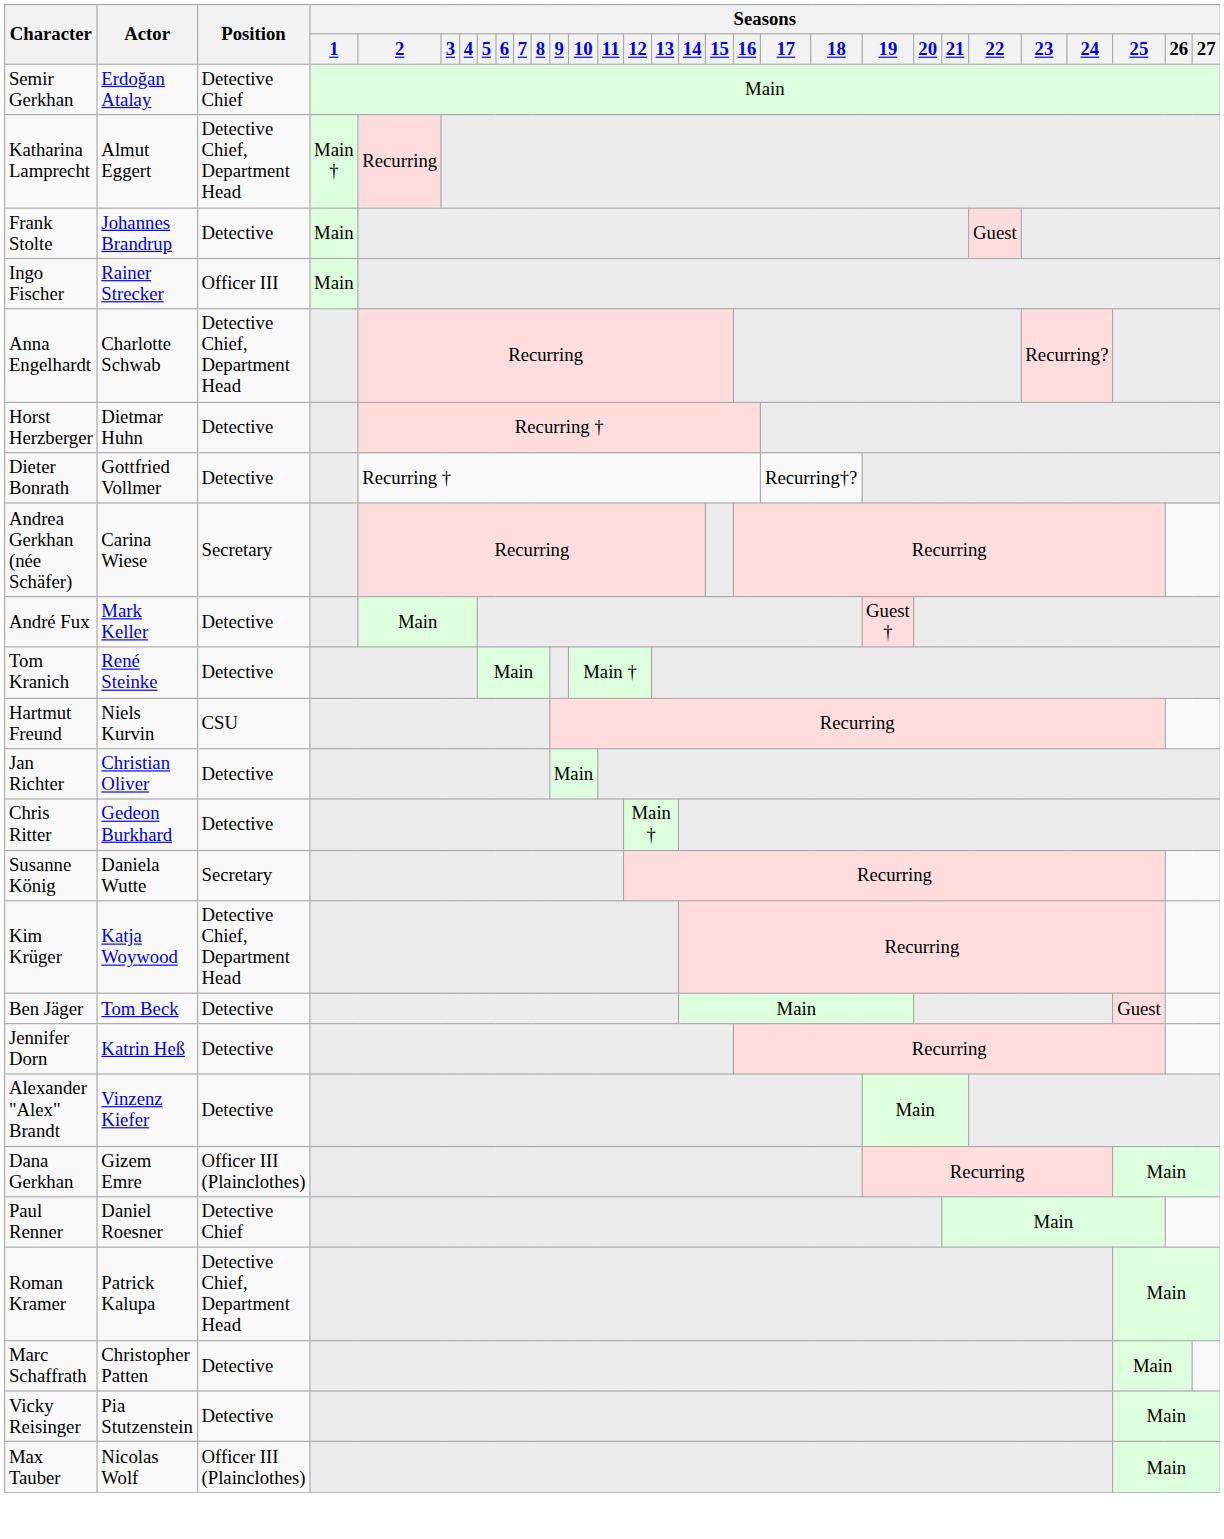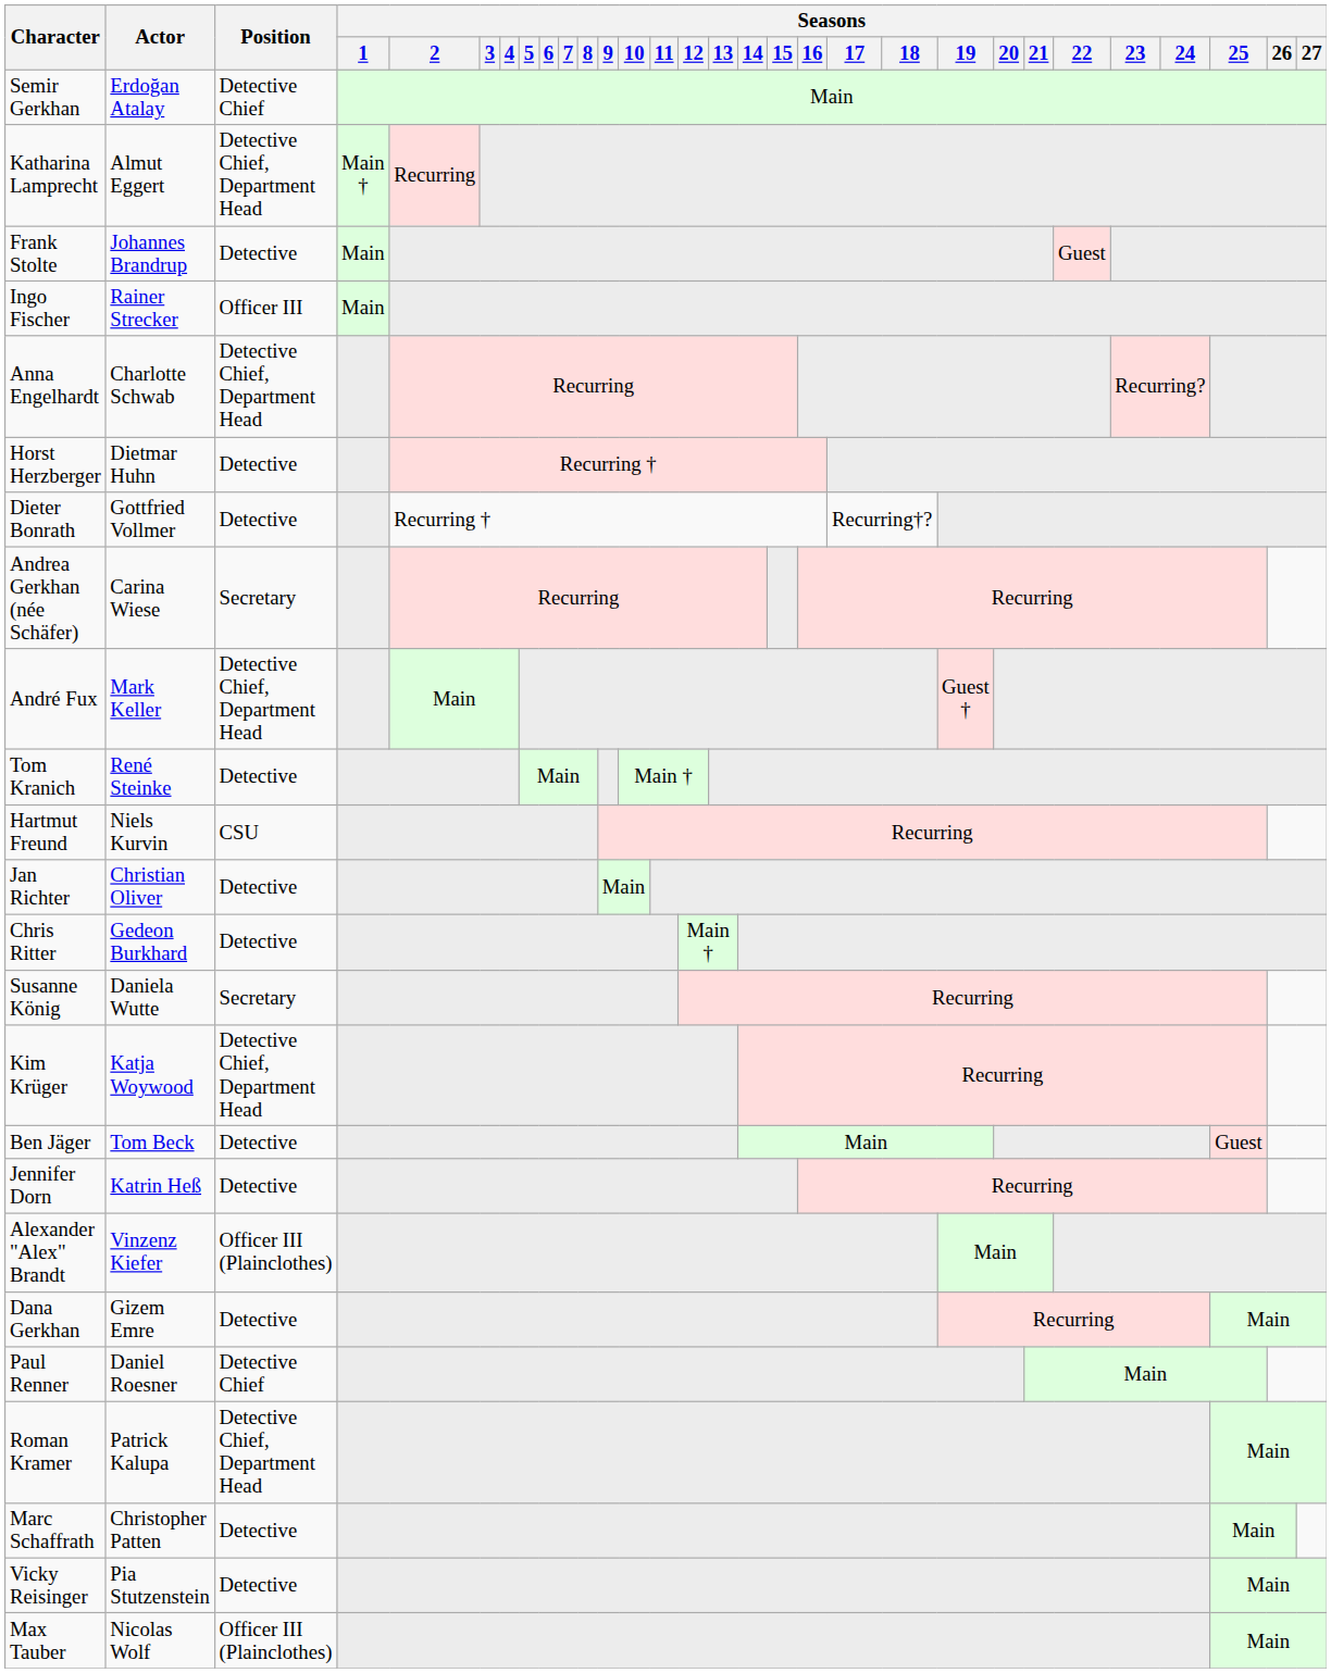 <table class="wikitable" width="100%">
 <tr>
 <th rowspan="2">Character</th>
 <th rowspan="2">Actor</th>
 <th rowspan="2">Position</th>
 <th colspan="27">Seasons</th>
 </tr>
 <tr>
 <th width="4%"><a href='#'>1</a></th>
 <th width="4%"><a href='#'>2</a></th>
 <th width="4%"><a href='#'>3</a></th>
 <th width="4%"><a href='#'>4</a></th>
 <th width="4%"><a href='#'>5</a></th>
 <th width="4%"><a href='#'>6</a></th>
 <th width="4%"><a href='#'>7</a></th>
 <th width="4%"><a href='#'>8</a></th>
 <th width="4%"><a href='#'>9</a></th>
 <th width="4%"><a href='#'>10</a></th>
 <th width="4%"><a href='#'>11</a></th>
 <th width="4%"><a href='#'>12</a></th>
 <th width="4%"><a href='#'>13</a></th>
 <th width="4%"><a href='#'>14</a></th>
 <th width="4%"><a href='#'>15</a></th>
 <th width="4%"><a href='#'>16</a></th>
 <th width="4%"><a href='#'>17</a></th>
 <th width="4%"><a href='#'>18</a></th>
 <th width="4%"><a href='#'>19</a></th>
 <th width="4%"><a href='#'>20</a></th>
 <th width="4%"><a href='#'>21</a></th>
 <th width="4%"><a href='#'>22</a></th>
 <th width="4%"><a href='#'>23</a></th>
 <th width="4%"><a href='#'>24</a></th>
 <th width="4%"><a href='#'>25</a></th>
 <th>26</th>
 <th>27</th>
 </tr>
 <tr>
 <td>Semir Gerkhan</td>
 <td><a href='#'>Erdoğan Atalay</a></td>
 <td>Detective Chief</td>
 <td colspan="27" style="background:#dfd; text-align:center;">Main</td>
 </tr>
 <tr>
 <td>Katharina Lamprecht</td>
 <td>Almut Eggert</td>
 <td>Detective Chief, Department Head</td>
 <td style="background:#dfd; text-align:center;">Main †</td>
 <td style="background:#fdd; text-align:center;">Recurring</td>
 <td colspan="25" style="background:#ececec; color:gray; vertical-align:middle; text-align:center;" class="table-na"></td>
 </tr>
 <tr>
 <td>Frank Stolte</td>
 <td><a href='#'>Johannes Brandrup</a></td>
 <td>Detective</td>
 <td style="background:#dfd; text-align:center;">Main</td>
 <td colspan="20" style="background:#ececec; color:gray; vertical-align:middle; text-align:center;" class="table-na"></td>
 <td style="background:#fdd; text-align:center;">Guest</td>
 <td colspan="5" style="background:#ececec; color:gray; vertical-align:middle; text-align:center;" class="table-na"></td>
 </tr>
 <tr>
 <td>Ingo Fischer</td>
 <td><a href='#'>Rainer Strecker</a></td>
 <td>Officer III</td>
 <td style="background:#dfd; text-align:center;">Main</td>
 <td colspan="26" style="background:#ececec; color:gray; vertical-align:middle; text-align:center;" class="table-na"></td>
 </tr>
 <tr>
 <td>Anna Engelhardt</td>
 <td>Charlotte Schwab</td>
 <td>Detective Chief,<br>Department Head</td>
 <td colspan="1" style="background:#ececec; color:gray; vertical-align:middle; text-align:center;" class="table-na"></td>
 <td colspan="14" style="background:#fdd; text-align:center;">Recurring</td>
 <td colspan="7" style="background:#ececec; color:gray; vertical-align:middle; text-align:center;" class="table-na"></td>
 <td colspan="2" style="background:#fdd; text-align:center;">Recurring?</td>
 <td colspan="3" style="background:#ececec; color:gray; vertical-align:middle; text-align:center;" class="table-na"></td>
 </tr>
 <tr>
 <td>Horst Herzberger</td>
 <td>Dietmar Huhn</td>
 <td>Detective</td>
 <td colspan="1" style="background:#ececec; color:gray; vertical-align:middle; text-align:center;" class="table-na"></td>
 <td colspan="15" style="background:#fdd; text-align:center;">Recurring †</td>
 <td colspan="11" style="background:#ececec; color:gray; vertical-align:middle; text-align:center;" class="table-na"></td>
 </tr>
 <tr>
 <td>Dieter Bonrath</td>
 <td>Gottfried Vollmer</td>
 <td>Detective</td>
 <td style="background:#ececec; color:gray; vertical-align:middle; text-align:center;" class="table-na"></td>
 <td colspan="15">Recurring †</td>
 <td colspan="2">Recurring†?</td>
 <td colspan="9" style="background:#ececec; color:gray; vertical-align:middle; text-align:center;" class="table-na"></td>
 </tr>
 <tr>
 <td>Andrea Gerkhan (née Schäfer)</td>
 <td>Carina Wiese</td>
 <td>Secretary</td>
 <td colspan="1" style="background:#ececec; color:gray; vertical-align:middle; text-align:center;" class="table-na"></td>
 <td colspan="13" style="background:#fdd; text-align:center;">Recurring</td>
 <td colspan="1" style="background:#ececec; color:gray; vertical-align:middle; text-align:center;" class="table-na"></td>
 <td colspan="10" style="background:#fdd; text-align:center;">Recurring</td>
 <td colspan="2"></td>
 </tr>
 <tr>
 <td>André Fux</td>
 <td><a href='#'>Mark Keller</a></td>
-<td>Detective</td>
+<td>Detective Chief, Department Head</td>
 <td style="background:#ececec; color:gray; vertical-align:middle; text-align:center;" class="table-na"></td>
 <td colspan="3" style="background:#dfd; text-align:center;">Main</td>
 <td colspan="14" style="background:#ececec; color:gray; vertical-align:middle; text-align:center;" class="table-na"></td>
 <td style="background:#fdd; text-align:center;">Guest †</td>
 <td colspan="8" style="background:#ececec; color:gray; vertical-align:middle; text-align:center;" class="table-na"></td>
 </tr>
 <tr>
 <td>Tom Kranich</td>
 <td><a href='#'>René Steinke</a></td>
 <td>Detective</td>
 <td colspan="4" style="background:#ececec; color:gray; vertical-align:middle; text-align:center;" class="table-na"></td>
 <td colspan="4" style="background:#dfd; text-align:center;">Main</td>
 <td style="background:#ececec; color:gray; vertical-align:middle; text-align:center;" class="table-na"></td>
 <td colspan="3" style="background:#dfd; text-align:center;">Main †</td>
 <td colspan="15" style="background:#ececec; color:gray; vertical-align:middle; text-align:center;" class="table-na"></td>
 </tr>
 <tr>
 <td>Hartmut Freund</td>
 <td>Niels Kurvin</td>
 <td>CSU</td>
 <td colspan="8" style="background:#ececec; color:gray; vertical-align:middle; text-align:center;" class="table-na"></td>
 <td colspan="17" style="background:#fdd; text-align:center;">Recurring</td>
 <td colspan="2"></td>
 </tr>
 <tr>
 <td>Jan Richter</td>
 <td><a href='#'>Christian Oliver</a></td>
 <td>Detective</td>
 <td colspan="8" style="background:#ececec; color:gray; vertical-align:middle; text-align:center;" class="table-na"></td>
 <td colspan="2" style="background:#dfd; text-align:center;">Main</td>
 <td colspan="17" style="background:#ececec; color:gray; vertical-align:middle; text-align:center;" class="table-na"></td>
 </tr>
 <tr>
 <td>Chris Ritter</td>
 <td><a href='#'>Gedeon Burkhard</a></td>
 <td>Detective</td>
 <td colspan="11" style="background:#ececec; color:gray; vertical-align:middle; text-align:center;" class="table-na"></td>
 <td colspan="2" style="background:#dfd; text-align:center;">Main †</td>
 <td colspan="14" style="background:#ececec; color:gray; vertical-align:middle; text-align:center;" class="table-na"></td>
 </tr>
 <tr>
 <td>Susanne König</td>
 <td>Daniela Wutte</td>
 <td>Secretary</td>
 <td colspan="11" style="background:#ececec; color:gray; vertical-align:middle; text-align:center;" class="table-na"></td>
 <td colspan="14" style="background:#fdd; text-align:center;">Recurring</td>
 <td colspan="2"></td>
 </tr>
 <tr>
 <td>Kim Krüger</td>
 <td><a href='#'>Katja Woywood</a></td>
 <td>Detective Chief, Department Head</td>
 <td colspan="13" style="background:#ececec; color:gray; vertical-align:middle; text-align:center;" class="table-na"></td>
 <td colspan="12" style="background:#fdd; text-align:center;">Recurring</td>
 <td colspan="2"></td>
 </tr>
 <tr>
 <td>Ben Jäger</td>
 <td><a href='#'>Tom Beck</a></td>
 <td>Detective</td>
 <td colspan="13" style="background:#ececec; color:gray; vertical-align:middle; text-align:center;" class="table-na"></td>
 <td colspan="6" style="background:#dfd; text-align:center;">Main</td>
 <td colspan="5" style="background:#ececec; color:gray; vertical-align:middle; text-align:center;" class="table-na"></td>
 <td style="background:#fdd; text-align:center;">Guest</td>
 <td colspan="2"></td>
 </tr>
 <tr>
 <td>Jennifer Dorn</td>
 <td><a href='#'>Katrin Heß</a></td>
 <td>Detective</td>
 <td colspan="15" style="background:#ececec; color:gray; vertical-align:middle; text-align:center;" class="table-na"></td>
 <td colspan="10" style="background:#fdd; text-align:center;">Recurring</td>
 <td colspan="2"></td>
 </tr>
 <tr>
 <td>Alexander "Alex" Brandt</td>
 <td><a href='#'>Vinzenz Kiefer</a></td>
-<td>Detective</td>
+<td>Officer III<br>(Plainclothes)</td>
 <td colspan="18" style="background:#ececec; color:gray; vertical-align:middle; text-align:center;" class="table-na"></td>
 <td colspan="3" style="background:#dfd; text-align:center;">Main</td>
 <td colspan="6" style="background:#ececec; color:gray; vertical-align:middle; text-align:center;" class="table-na"></td>
 </tr>
 <tr>
 <td>Dana Gerkhan</td>
 <td>Gizem Emre</td>
-<td>Officer III<br>(Plainclothes)</td>
+<td>Detective</td>
 <td colspan="18" style="background:#ececec; color:gray; vertical-align:middle; text-align:center;" class="table-na"></td>
 <td colspan="6" style="background:#fdd; text-align:center;">Recurring</td>
 <td colspan="3" style="background:#dfd; text-align:center;">Main</td>
 </tr>
 <tr>
 <td>Paul Renner</td>
 <td>Daniel Roesner</td>
 <td>Detective Chief</td>
 <td colspan="20" style="background:#ececec; color:gray; vertical-align:middle; text-align:center;" class="table-na"></td>
 <td colspan="5" style="background:#dfd; text-align:center;">Main</td>
 <td colspan="2"></td>
 </tr>
 <tr>
 <td>Roman Kramer</td>
 <td>Patrick Kalupa</td>
 <td>Detective Chief,<br>Department Head</td>
 <td colspan="24" style="background:#ececec; color:gray; vertical-align:middle; text-align:center;" class="table-na"></td>
 <td colspan="3" style="background:#dfd; text-align:center;">Main</td>
 </tr>
 <tr>
 <td>Marc Schaffrath</td>
 <td>Christopher Patten</td>
 <td>Detective</td>
 <td colspan="24" style="background:#ececec; color:gray; vertical-align:middle; text-align:center;" class="table-na"></td>
 <td colspan="2" style="background:#dfd; text-align:center;">Main</td>
 <td></td>
 </tr>
 <tr>
 <td>Vicky Reisinger</td>
 <td>Pia Stutzenstein</td>
 <td>Detective</td>
 <td colspan="24" style="background:#ececec; color:gray; vertical-align:middle; text-align:center;" class="table-na"></td>
 <td colspan="3" style="background:#dfd; text-align:center;">Main</td>
 </tr>
 <tr>
 <td>Max Tauber</td>
 <td>Nicolas Wolf</td>
 <td>Officer III<br>(Plainclothes)</td>
 <td colspan="24" style="background:#ececec; color:gray; vertical-align:middle; text-align:center;" class="table-na"></td>
 <td colspan="3" style="background:#dfd; text-align:center;">Main</td>
 </tr>
 </table>
